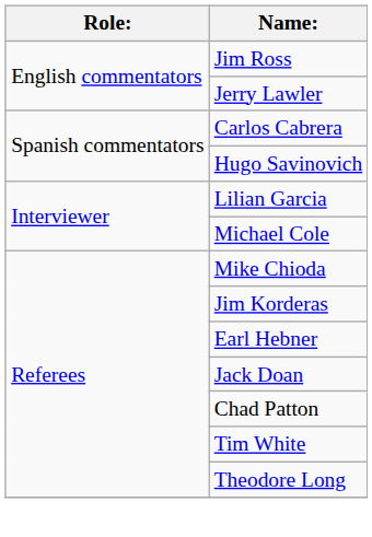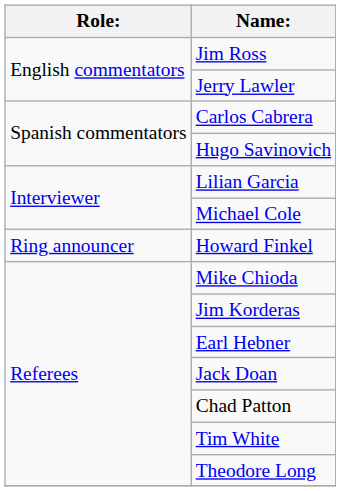 <table class=wikitable style="font-size:90%; margin: 0.5em 0 0.5em 1em; float: right; clear: right;">
 <tr>
 <th>Role:</th>
 <th>Name:</th>
 </tr>
 <tr>
 <td rowspan=2>English <a href='#'>commentators</a></td>
 <td><a href='#'>Jim Ross</a></td>
 </tr>
 <tr>
 <td><a href='#'>Jerry Lawler</a></td>
 </tr>
 <tr>
 <td rowspan=2>Spanish commentators</td>
 <td><a href='#'>Carlos Cabrera</a></td>
 </tr>
 <tr>
 <td><a href='#'>Hugo Savinovich</a></td>
 </tr>
 <tr>
 <td rowspan=2><a href='#'>Interviewer</a></td>
 <td><a href='#'>Lilian Garcia</a></td>
 </tr>
 <tr>
 <td><a href='#'>Michael Cole</a></td>
 </tr>
 <tr>
+<td><a href='#'>Ring announcer</a></td>
+<td><a href='#'>Howard Finkel</a></td>
+</tr>
+<tr>
 <td rowspan=7><a href='#'>Referees</a></td>
 <td><a href='#'>Mike Chioda</a></td>
 </tr>
 <tr>
 <td><a href='#'>Jim Korderas</a></td>
 </tr>
 <tr>
 <td><a href='#'>Earl Hebner</a></td>
 </tr>
 <tr>
 <td><a href='#'>Jack Doan</a></td>
 </tr>
 <tr>
 <td>Chad Patton</td>
 </tr>
 <tr>
 <td><a href='#'>Tim White</a></td>
 </tr>
 <tr>
 <td><a href='#'>Theodore Long</a></td>
 </tr>
 <tr>
 </tr>
 </table>
